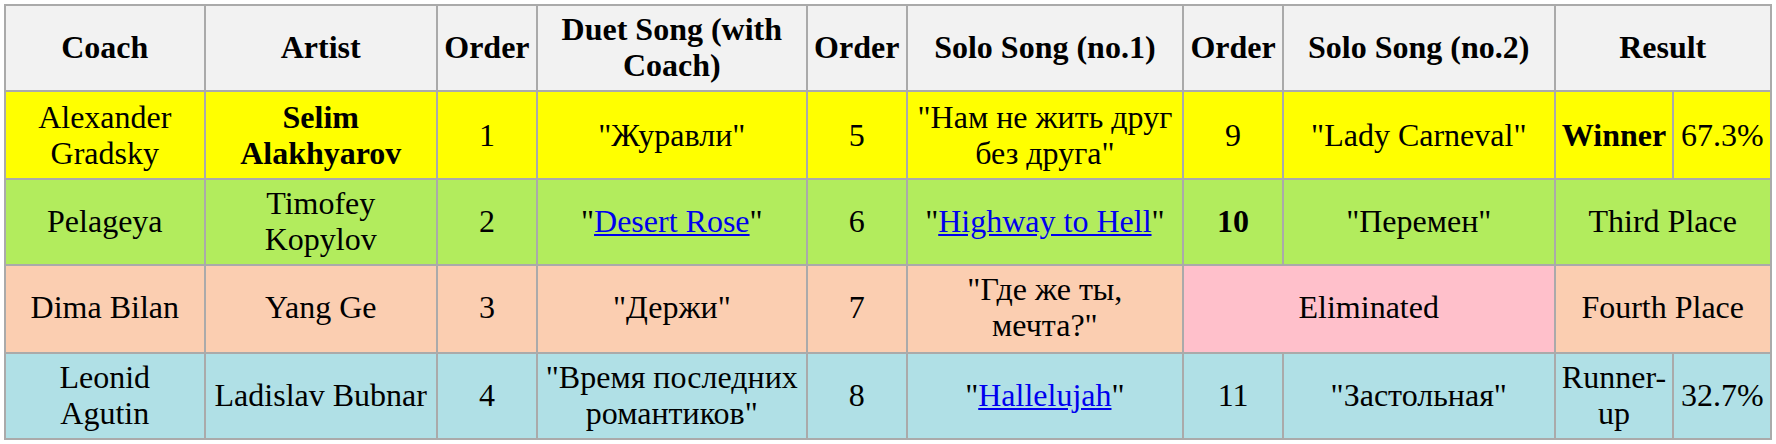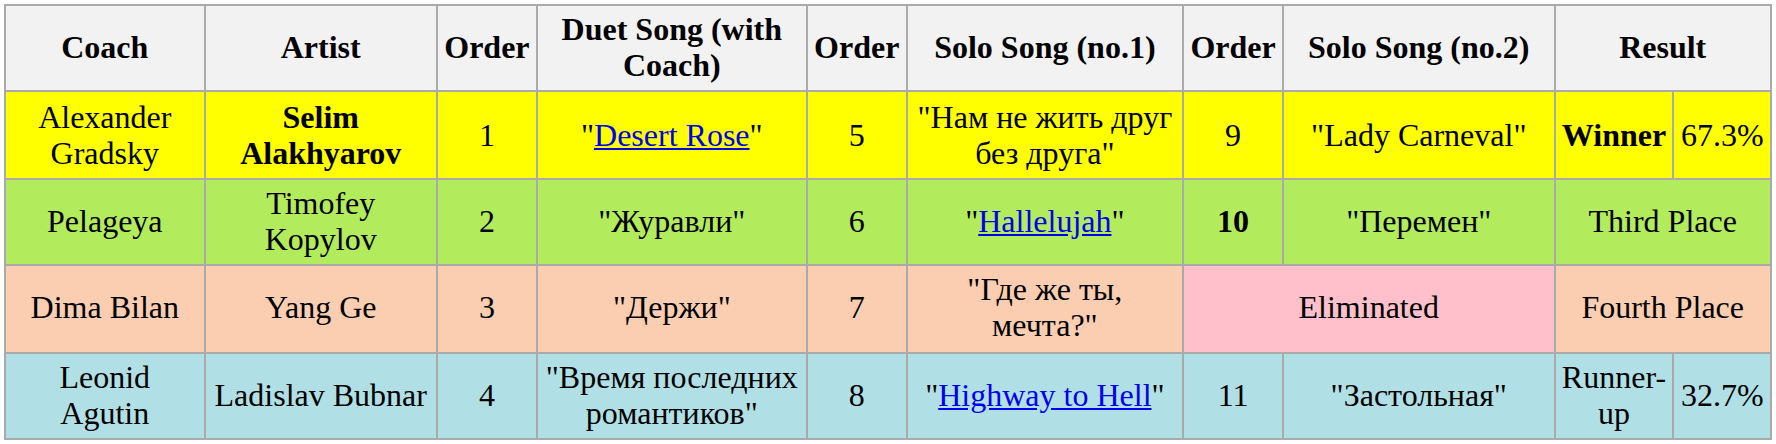 <table class="wikitable" style="text-align:center; width:100%;">
 <tr>
 <th scope="col" width="13%">Coach</th>
 <th scope="col" width="15%">Artist</th>
 <th scope="col" width="02%">Order</th>
 <th scope="col" width="18%">Duet Song (with Coach)</th>
 <th scope="col" width="02%">Order</th>
 <th scope="col" width="19%">Solo Song (no.1)</th>
 <th scope="col" width="02%">Order</th>
 <th scope="col" width="18%">Solo Song (no.2)</th>
 <th colspan="2" width="11%">Result</th>
 </tr>
 <tr bgcolor=yellow>
 <td>Alexander Gradsky</td>
 <td><strong>Selim Alakhyarov</strong></td>
 <td>1</td>
-<td>"Журавли"</td>
+<td>"<a href='#'>Desert Rose</a>"</td>
 <td>5</td>
 <td>"Нам не жить друг без друга"</td>
 <td>9</td>
 <td>"Lady Carneval"</td>
 <td><strong>Winner</strong></td>
 <td>67.3%</td>
 </tr>
 <tr bgcolor=#B2EC5D>
 <td>Pelageya</td>
 <td>Timofey Kopylov</td>
 <td>2</td>
-<td>"<a href='#'>Desert Rose</a>"</td>
+<td>"Журавли"</td>
 <td>6</td>
-<td>"<a href='#'>Highway to Hell</a>"</td>
+<td>"<a href='#'>Hallelujah</a>"</td>
 <td><strong>10</strong></td>
 <td>"Перемен"</td>
 <td colspan=2>Third Place</td>
 </tr>
 <tr bgcolor=#FBCEB1>
 <td>Dima Bilan</td>
 <td>Yang Ge</td>
 <td>3</td>
 <td>"Держи"</td>
 <td>7</td>
 <td>"Где же ты, мечта?"</td>
 <td colspan=2 style="background:pink;">Eliminated</td>
 <td colspan=2>Fourth Place</td>
 </tr>
 <tr bgcolor=#B0E0E6>
 <td>Leonid Agutin</td>
 <td>Ladislav Bubnar</td>
 <td>4</td>
 <td>"Время последних романтиков"</td>
 <td>8</td>
-<td>"<a href='#'>Hallelujah</a>"</td>
+<td>"<a href='#'>Highway to Hell</a>"</td>
 <td>11</td>
 <td>"Застольная"</td>
 <td>Runner-up</td>
 <td>32.7%</td>
 </tr>
 <tr>
 </tr>
 </table>
